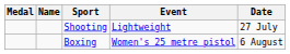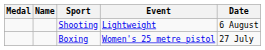 <table class="wikitable sortable" style="font-size:90%">
 <tr>
 <th>Medal</th>
 <th>Name</th>
 <th>Sport</th>
 <th>Event</th>
 <th>Date</th>
 </tr>
 <tr>
 <td></td>
 <td></td>
 <td><a href='#'>Shooting</a></td>
 <td><a href='#'>Lightweight</a></td>
-<td>27 July</td>
+<td>6 August</td>
 </tr>
 <tr>
 <td></td>
 <td></td>
 <td><a href='#'>Boxing</a></td>
 <td><a href='#'>Women's 25 metre pistol</a></td>
-<td>6 August</td>
+<td>27 July</td>
 </tr>
 </table>
